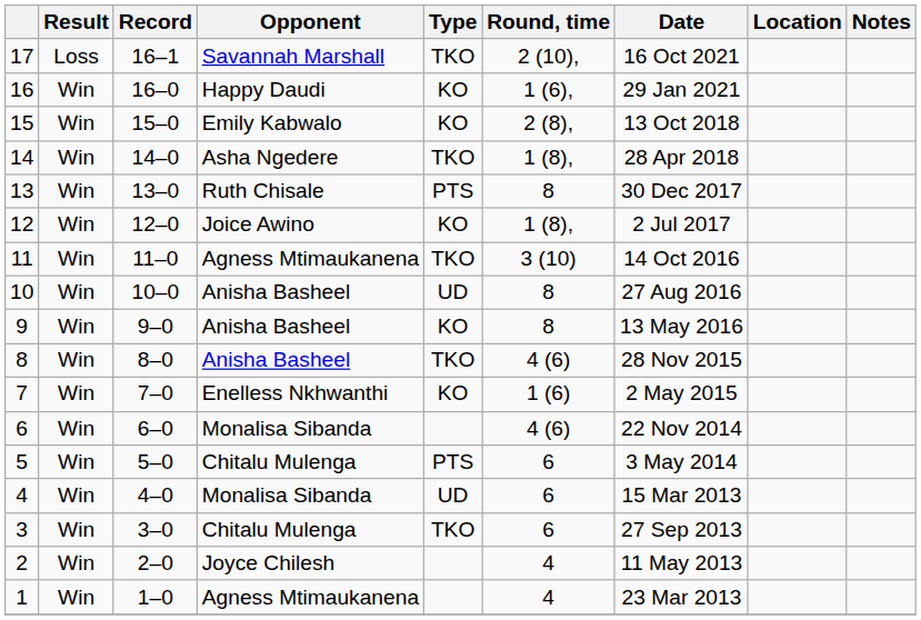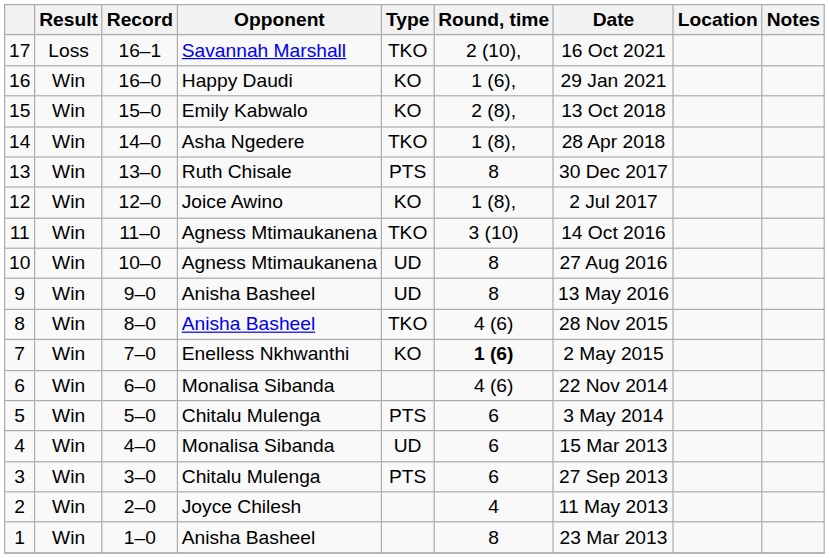 <table class="wikitable" style="text-align:center">
 <tr>
 <th></th>
 <th>Result</th>
 <th>Record</th>
 <th>Opponent</th>
 <th>Type</th>
 <th>Round, time</th>
 <th>Date</th>
 <th>Location</th>
 <th>Notes</th>
 </tr>
 <tr>
 <td>17</td>
 <td>Loss</td>
 <td>16–1</td>
 <td align=left> <a href='#'>Savannah Marshall</a></td>
 <td>TKO</td>
 <td>2 (10), </td>
 <td>16 Oct 2021</td>
 <td align=left></td>
 <td align=left></td>
 </tr>
 <tr>
 <td>16</td>
 <td>Win</td>
 <td>16–0</td>
 <td align=left> Happy Daudi</td>
 <td>KO</td>
 <td>1 (6), </td>
 <td>29 Jan 2021</td>
 <td align=left></td>
 <td></td>
 </tr>
 <tr>
 <td>15</td>
 <td>Win</td>
 <td>15–0</td>
 <td align=left> Emily Kabwalo</td>
 <td>KO</td>
 <td>2 (8), </td>
 <td>13 Oct 2018</td>
 <td align=left></td>
 <td></td>
 </tr>
 <tr>
 <td>14</td>
 <td>Win</td>
 <td>14–0</td>
 <td align=left> Asha Ngedere</td>
 <td>TKO</td>
 <td>1 (8), </td>
 <td>28 Apr 2018</td>
 <td align=left></td>
 <td></td>
 </tr>
 <tr>
 <td>13</td>
 <td>Win</td>
 <td>13–0</td>
 <td align=left> Ruth Chisale</td>
 <td>PTS</td>
 <td>8</td>
 <td>30 Dec 2017</td>
 <td align=left></td>
 <td></td>
 </tr>
 <tr>
 <td>12</td>
 <td>Win</td>
 <td>12–0</td>
 <td align=left> Joice Awino</td>
 <td>KO</td>
 <td>1 (8), </td>
 <td>2 Jul 2017</td>
 <td align=left></td>
 <td></td>
 </tr>
 <tr>
 <td>11</td>
 <td>Win</td>
 <td>11–0</td>
 <td align=left> Agness Mtimaukanena</td>
 <td>TKO</td>
 <td>3 (10)</td>
 <td>14 Oct 2016</td>
 <td align=left></td>
 <td align=left></td>
 </tr>
 <tr>
 <td>10</td>
 <td>Win</td>
 <td>10–0</td>
-<td align=left> Anisha Basheel</td>
+<td align=left> Agness Mtimaukanena</td>
 <td>UD</td>
 <td>8</td>
 <td>27 Aug 2016</td>
 <td align=left></td>
 <td></td>
 </tr>
 <tr>
 <td>9</td>
 <td>Win</td>
 <td>9–0</td>
 <td align=left> Anisha Basheel</td>
-<td>KO</td>
+<td>UD</td>
 <td>8</td>
 <td>13 May 2016</td>
 <td align=left></td>
 <td></td>
 </tr>
 <tr>
 <td>8</td>
 <td>Win</td>
 <td>8–0</td>
 <td align=left> <a href='#'>Anisha Basheel</a></td>
 <td>TKO</td>
 <td>4 (6)</td>
 <td>28 Nov 2015</td>
 <td align=left></td>
 <td></td>
 </tr>
 <tr>
 <td>7</td>
 <td>Win</td>
 <td>7–0</td>
 <td align=left> Enelless Nkhwanthi</td>
 <td>KO</td>
-<td>1 (6)</td>
+<td><strong>1 (6)</strong></td>
 <td>2 May 2015</td>
 <td align=left></td>
 <td></td>
 </tr>
 <tr>
 <td>6</td>
 <td>Win</td>
 <td>6–0</td>
 <td align=left> Monalisa Sibanda</td>
 <td></td>
 <td>4 (6)</td>
 <td>22 Nov 2014</td>
 <td align=left></td>
 <td></td>
 </tr>
 <tr>
 <td>5</td>
 <td>Win</td>
 <td>5–0</td>
 <td align=left> Chitalu Mulenga</td>
 <td>PTS</td>
 <td>6</td>
 <td>3 May 2014</td>
 <td align=left></td>
 <td></td>
 </tr>
 <tr>
 <td>4</td>
 <td>Win</td>
 <td>4–0</td>
 <td align=left> Monalisa Sibanda</td>
 <td>UD</td>
 <td>6</td>
 <td>15 Mar 2013</td>
 <td align=left></td>
 <td></td>
 </tr>
 <tr>
 <td>3</td>
 <td>Win</td>
 <td>3–0</td>
 <td align=left> Chitalu Mulenga</td>
-<td>TKO</td>
+<td>PTS</td>
 <td>6</td>
 <td>27 Sep 2013</td>
 <td align=left></td>
 <td></td>
 </tr>
 <tr>
 <td>2</td>
 <td>Win</td>
 <td>2–0</td>
 <td align=left> Joyce Chilesh</td>
 <td></td>
 <td>4</td>
 <td>11 May 2013</td>
 <td align=left></td>
 <td></td>
 </tr>
 <tr>
 <td>1</td>
 <td>Win</td>
 <td>1–0</td>
-<td align=left> Agness Mtimaukanena</td>
+<td align=left> Anisha Basheel</td>
 <td></td>
-<td>4</td>
+<td>8</td>
 <td>23 Mar 2013</td>
 <td align=left></td>
 <td></td>
 </tr>
 <tr>
 </tr>
 </table>
